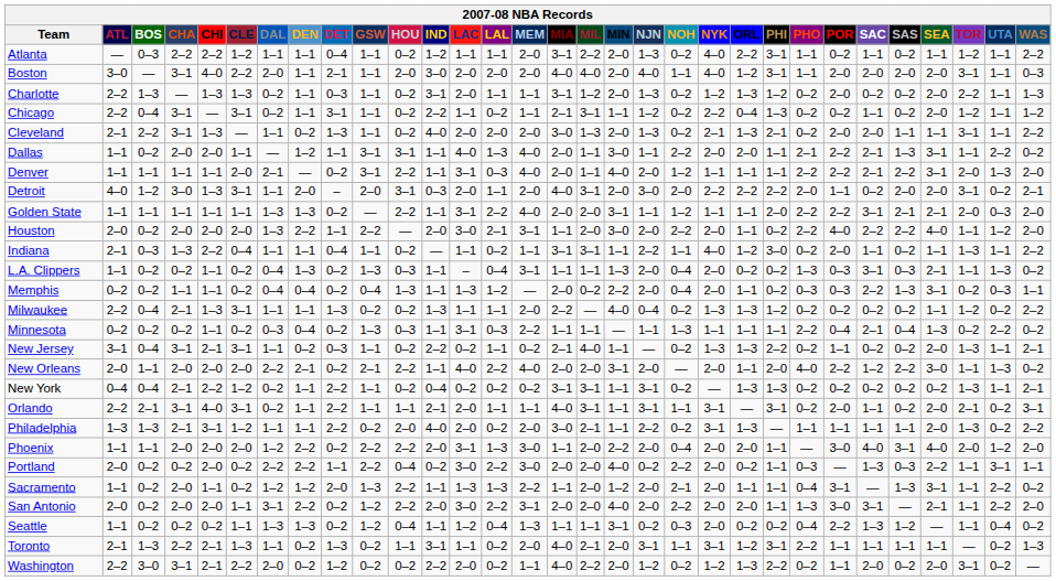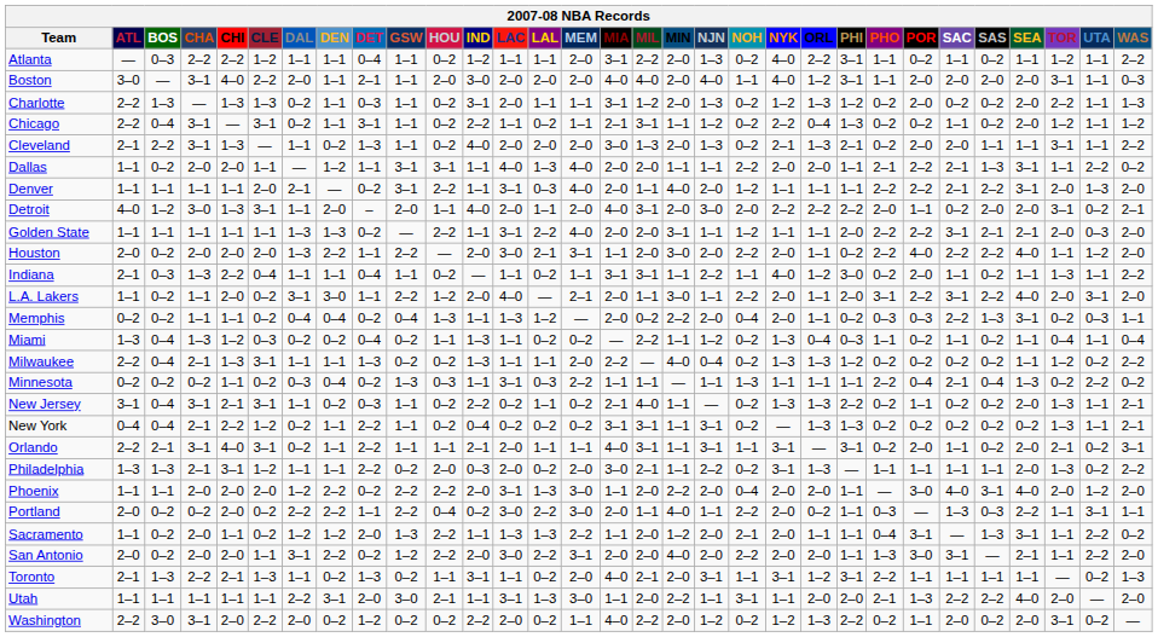 <table class="wikitable" style="font-size:86%; text-align:center;">
 <tr>
 <th colspan=31>2007-08 NBA Records</th>
 </tr>
 <tr>
 <th width=100>Team</th>
 <th style="background:#00004d;color:#C41E3a;width=35">ATL</th>
 <th style="background:#006400;color:#FFFFFF;width=35">BOS</th>
 <th style="background:#253E6A;color:#DF5106;width=35">CHA</th>
 <th style="background:#FF0000;color:#000000;width=35">CHI</th>
 <th style="background:#9F1F32;color:#001D43;width=35">CLE</th>
 <th style="background:#0055BA;color:#898D8F;width=35">DAL</th>
 <th style="background:#4C92CC;color:#FDB827;width=35">DEN</th>
 <th style="background:#006BB7;color:#ED164B;width=35">DET</th>
 <th style="background:#072E63;color:#DC5A34;width=35">GSW</th>
 <th style="background:#D31145;color:#CBD4D8;width=35">HOU</th>
 <th style="background:#000080;color:#FFD700;width=35">IND</th>
 <th style="background:#F9160D;color:#1A2E8B;width=35">LAC</th>
 <th style="background:#800080;color:#FFD700;width=35">LAL</th>
 <th style="background:#00265B;color:#BAD1EB;width=35">MEM</th>
 <th style="background:#000000;color:#8B0000;width=35">MIA</th>
 <th style="background:#00471B;color:#AC1A2F;width=35">MIL</th>
 <th style="background:#044D80;color:#000000;width=35">MIN</th>
 <th style="background:#12305B;color:#C4CED4;width=35">NJN</th>
 <th style="background:#0093B1;color:#FDB827;width=35">NOH</th>
 <th style="background:#0000FF;color:#FF8C00;width=35">NYK</th>
 <th style="background:#0000FF;color:#000000;width=35">ORL</th>
 <th style="background:#000000;color:#BB9754;width=35">PHI</th>
 <th style="background:#800080;color:#FF4500;width=35">PHO</th>
 <th style="background:#000000;color:#FF0000;width=35">POR</th>
 <th style="background:#6846A8;color:#FFFFFF;width=35">SAC</th>
 <th style="background:#000000;color:#C0C0C0;width=35">SAS</th>
 <th style="background:#005831;color:#FFC322;width=35">SEA</th>
 <th style="background:#7436BF;color:#BE0F34;width=35">TOR</th>
 <th style="background:#042A5C;color:#4C8ECC;width=35">UTA</th>
 <th style="background:#044D7D;color:#BC7A44;width=35">WAS</th>
 </tr>
 <tr>
 <td style="text-align:left;"><a href='#'>Atlanta</a></td>
 <td>—</td>
 <td>0–3</td>
 <td>2–2</td>
 <td>2–2</td>
 <td>1–2</td>
 <td>1–1</td>
 <td>1–1</td>
 <td>0–4</td>
 <td>1–1</td>
 <td>0–2</td>
 <td>1–2</td>
 <td>1–1</td>
 <td>1–1</td>
 <td>2–0</td>
 <td>3–1</td>
 <td>2–2</td>
 <td>2–0</td>
 <td>1–3</td>
 <td>0–2</td>
 <td>4–0</td>
 <td>2–2</td>
 <td>3–1</td>
 <td>1–1</td>
 <td>0–2</td>
 <td>1–1</td>
 <td>0–2</td>
 <td>1–1</td>
 <td>1–2</td>
 <td>1–1</td>
 <td>2–2</td>
 </tr>
 <tr>
 <td style="text-align:left;"><a href='#'>Boston</a></td>
 <td>3–0</td>
 <td>—</td>
 <td>3–1</td>
 <td>4–0</td>
 <td>2–2</td>
 <td>2–0</td>
 <td>1–1</td>
 <td>2–1</td>
 <td>1–1</td>
 <td>2–0</td>
 <td>3–0</td>
 <td>2–0</td>
 <td>2–0</td>
 <td>2–0</td>
 <td>4–0</td>
 <td>4–0</td>
 <td>2–0</td>
 <td>4–0</td>
 <td>1–1</td>
 <td>4–0</td>
 <td>1–2</td>
 <td>3–1</td>
 <td>1–1</td>
 <td>2–0</td>
 <td>2–0</td>
 <td>2–0</td>
 <td>2–0</td>
 <td>3–1</td>
 <td>1–1</td>
 <td>0–3</td>
 </tr>
 <tr>
 <td style="text-align:left;"><a href='#'>Charlotte</a></td>
 <td>2–2</td>
 <td>1–3</td>
 <td>—</td>
 <td>1–3</td>
 <td>1–3</td>
 <td>0–2</td>
 <td>1–1</td>
 <td>0–3</td>
 <td>1–1</td>
 <td>0–2</td>
 <td>3–1</td>
 <td>2–0</td>
 <td>1–1</td>
 <td>1–1</td>
 <td>3–1</td>
 <td>1–2</td>
 <td>2–0</td>
 <td>1–3</td>
 <td>0–2</td>
 <td>1–2</td>
 <td>1–3</td>
 <td>1–2</td>
 <td>0–2</td>
 <td>2–0</td>
 <td>0–2</td>
 <td>0–2</td>
 <td>2–0</td>
 <td>2–2</td>
 <td>1–1</td>
 <td>1–3</td>
 </tr>
 <tr>
 <td style="text-align:left;"><a href='#'>Chicago</a></td>
 <td>2–2</td>
 <td>0–4</td>
 <td>3–1</td>
 <td>—</td>
 <td>3–1</td>
 <td>0–2</td>
 <td>1–1</td>
 <td>3–1</td>
 <td>1–1</td>
 <td>0–2</td>
 <td>2–2</td>
 <td>1–1</td>
 <td>0–2</td>
 <td>1–1</td>
 <td>2–1</td>
 <td>3–1</td>
 <td>1–1</td>
 <td>1–2</td>
 <td>0–2</td>
 <td>2–2</td>
 <td>0–4</td>
 <td>1–3</td>
 <td>0–2</td>
 <td>0–2</td>
 <td>1–1</td>
 <td>0–2</td>
 <td>2–0</td>
 <td>1–2</td>
 <td>1–1</td>
 <td>1–2</td>
 </tr>
 <tr>
 <td style="text-align:left;"><a href='#'>Cleveland</a></td>
 <td>2–1</td>
 <td>2–2</td>
 <td>3–1</td>
 <td>1–3</td>
 <td>—</td>
 <td>1–1</td>
 <td>0–2</td>
 <td>1–3</td>
 <td>1–1</td>
 <td>0–2</td>
 <td>4–0</td>
 <td>2–0</td>
 <td>2–0</td>
 <td>2–0</td>
 <td>3–0</td>
 <td>1–3</td>
 <td>2–0</td>
 <td>1–3</td>
 <td>0–2</td>
 <td>2–1</td>
 <td>1–3</td>
 <td>2–1</td>
 <td>0–2</td>
 <td>2–0</td>
 <td>2–0</td>
 <td>1–1</td>
 <td>1–1</td>
 <td>3–1</td>
 <td>1–1</td>
 <td>2–2</td>
 </tr>
 <tr>
 <td style="text-align:left;"><a href='#'>Dallas</a></td>
 <td>1–1</td>
 <td>0–2</td>
 <td>2–0</td>
 <td>2–0</td>
 <td>1–1</td>
 <td>—</td>
 <td>1–2</td>
 <td>1–1</td>
 <td>3–1</td>
 <td>3–1</td>
 <td>1–1</td>
 <td>4–0</td>
 <td>1–3</td>
 <td>4–0</td>
 <td>2–0</td>
+<td>2–0</td>
 <td>1–1</td>
-<td>3–0</td>
 <td>1–1</td>
 <td>2–2</td>
 <td>2–0</td>
 <td>2–0</td>
 <td>1–1</td>
 <td>2–1</td>
 <td>2–2</td>
 <td>2–1</td>
 <td>1–3</td>
 <td>3–1</td>
 <td>1–1</td>
 <td>2–2</td>
 <td>0–2</td>
 </tr>
 <tr>
 <td style="text-align:left;"><a href='#'>Denver</a></td>
 <td>1–1</td>
 <td>1–1</td>
 <td>1–1</td>
 <td>1–1</td>
 <td>2–0</td>
 <td>2–1</td>
 <td>—</td>
 <td>0–2</td>
 <td>3–1</td>
 <td>2–2</td>
 <td>1–1</td>
 <td>3–1</td>
 <td>0–3</td>
 <td>4–0</td>
 <td>2–0</td>
 <td>1–1</td>
 <td>4–0</td>
 <td>2–0</td>
 <td>1–2</td>
 <td>1–1</td>
 <td>1–1</td>
 <td>1–1</td>
 <td>2–2</td>
 <td>2–2</td>
 <td>2–1</td>
 <td>2–2</td>
 <td>3–1</td>
 <td>2–0</td>
 <td>1–3</td>
 <td>2–0</td>
 </tr>
 <tr>
 <td style="text-align:left;"><a href='#'>Detroit</a></td>
 <td>4–0</td>
 <td>1–2</td>
 <td>3–0</td>
 <td>1–3</td>
 <td>3–1</td>
 <td>1–1</td>
 <td>2–0</td>
 <td>–</td>
 <td>2–0</td>
-<td>3–1</td>
-<td>0–3</td>
+<td>1–1</td>
+<td>4–0</td>
 <td>2–0</td>
 <td>1–1</td>
 <td>2–0</td>
 <td>4–0</td>
 <td>3–1</td>
 <td>2–0</td>
 <td>3–0</td>
 <td>2–0</td>
 <td>2–2</td>
 <td>2–2</td>
 <td>2–2</td>
 <td>2–0</td>
 <td>1–1</td>
 <td>0–2</td>
 <td>2–0</td>
 <td>2–0</td>
 <td>3–1</td>
 <td>0–2</td>
 <td>2–1</td>
 </tr>
 <tr>
 <td style="text-align:left;"><a href='#'>Golden State</a></td>
 <td>1–1</td>
 <td>1–1</td>
 <td>1–1</td>
 <td>1–1</td>
 <td>1–1</td>
 <td>1–3</td>
 <td>1–3</td>
 <td>0–2</td>
 <td>—</td>
 <td>2–2</td>
 <td>1–1</td>
 <td>3–1</td>
 <td>2–2</td>
 <td>4–0</td>
 <td>2–0</td>
 <td>2–0</td>
 <td>3–1</td>
 <td>1–1</td>
 <td>1–2</td>
 <td>1–1</td>
 <td>1–1</td>
 <td>2–0</td>
 <td>2–2</td>
 <td>2–2</td>
 <td>3–1</td>
 <td>2–1</td>
 <td>2–1</td>
 <td>2–0</td>
 <td>0–3</td>
 <td>2–0</td>
 </tr>
 <tr>
 <td style="text-align:left;"><a href='#'>Houston</a></td>
 <td>2–0</td>
 <td>0–2</td>
 <td>2–0</td>
 <td>2–0</td>
 <td>2–0</td>
 <td>1–3</td>
 <td>2–2</td>
 <td>1–1</td>
 <td>2–2</td>
 <td>—</td>
 <td>2–0</td>
 <td>3–0</td>
 <td>2–1</td>
 <td>3–1</td>
 <td>1–1</td>
 <td>2–0</td>
 <td>3–0</td>
 <td>2–0</td>
 <td>2–2</td>
 <td>2–0</td>
 <td>1–1</td>
 <td>0–2</td>
 <td>2–2</td>
 <td>4–0</td>
 <td>2–2</td>
 <td>2–2</td>
 <td>4–0</td>
 <td>1–1</td>
 <td>1–2</td>
 <td>2–0</td>
 </tr>
 <tr>
 <td style="text-align:left;"><a href='#'>Indiana</a></td>
 <td>2–1</td>
 <td>0–3</td>
 <td>1–3</td>
 <td>2–2</td>
 <td>0–4</td>
 <td>1–1</td>
 <td>1–1</td>
 <td>0–4</td>
 <td>1–1</td>
 <td>0–2</td>
 <td>—</td>
 <td>1–1</td>
 <td>0–2</td>
 <td>1–1</td>
 <td>3–1</td>
 <td>3–1</td>
 <td>1–1</td>
 <td>2–2</td>
 <td>1–1</td>
 <td>4–0</td>
 <td>1–2</td>
 <td>3–0</td>
 <td>0–2</td>
 <td>2–0</td>
 <td>1–1</td>
 <td>0–2</td>
 <td>1–1</td>
 <td>1–3</td>
 <td>1–1</td>
 <td>2–2</td>
 </tr>
 <tr>
-<td style="text-align:left;"><a href='#'>L.A. Clippers</a></td>
+<td style="text-align:left;"><a href='#'>L.A. Lakers</a></td>
 <td>1–1</td>
 <td>0–2</td>
-<td>0–2</td>
 <td>1–1</td>
-<td>0–2</td>
-<td>0–4</td>
-<td>1–3</td>
-<td>0–2</td>
-<td>1–3</td>
-<td>0–3</td>
-<td>1–1</td>
-<td>–</td>
-<td>0–4</td>
-<td>3–1</td>
-<td>1–1</td>
-<td>1–1</td>
-<td>1–3</td>
-<td>2–0</td>
-<td>0–4</td>
 <td>2–0</td>
 <td>0–2</td>
-<td>0–2</td>
-<td>1–3</td>
-<td>0–3</td>
 <td>3–1</td>
-<td>0–3</td>
+<td>3–0</td>
+<td>1–1</td>
+<td>2–2</td>
+<td>1–2</td>
+<td>2–0</td>
+<td>4–0</td>
+<td>—</td>
 <td>2–1</td>
+<td>2–0</td>
 <td>1–1</td>
-<td>1–3</td>
-<td>0–2</td>
+<td>3–0</td>
+<td>1–1</td>
+<td>2–2</td>
+<td>2–0</td>
+<td>1–1</td>
+<td>2–0</td>
+<td>3–1</td>
+<td>2–2</td>
+<td>3–1</td>
+<td>2–2</td>
+<td>4–0</td>
+<td>2–0</td>
+<td>3–1</td>
+<td>2–0</td>
 </tr>
 <tr>
 <td style="text-align:left;"><a href='#'>Memphis</a></td>
 <td>0–2</td>
 <td>0–2</td>
 <td>1–1</td>
 <td>1–1</td>
 <td>0–2</td>
 <td>0–4</td>
 <td>0–4</td>
 <td>0–2</td>
 <td>0–4</td>
 <td>1–3</td>
 <td>1–1</td>
 <td>1–3</td>
 <td>1–2</td>
 <td>—</td>
 <td>2–0</td>
 <td>0–2</td>
 <td>2–2</td>
 <td>2–0</td>
 <td>0–4</td>
 <td>2–0</td>
 <td>1–1</td>
 <td>0–2</td>
 <td>0–3</td>
 <td>0–3</td>
 <td>2–2</td>
 <td>1–3</td>
 <td>3–1</td>
 <td>0–2</td>
 <td>0–3</td>
 <td>1–1</td>
+</tr>
+<tr>
+<td style="text-align:left;"><a href='#'>Miami</a></td>
+<td>1–3</td>
+<td>0–4</td>
+<td>1–3</td>
+<td>1–2</td>
+<td>0–3</td>
+<td>0–2</td>
+<td>0–2</td>
+<td>0–4</td>
+<td>0–2</td>
+<td>1–1</td>
+<td>1–3</td>
+<td>1–1</td>
+<td>0–2</td>
+<td>0–2</td>
+<td>—</td>
+<td>2–2</td>
+<td>1–1</td>
+<td>1–2</td>
+<td>0–2</td>
+<td>1–3</td>
+<td>0–4</td>
+<td>0–3</td>
+<td>1–1</td>
+<td>0–2</td>
+<td>1–1</td>
+<td>0–2</td>
+<td>1–1</td>
+<td>0–4</td>
+<td>1–1</td>
+<td>0–4</td>
 </tr>
 <tr>
 <td style="text-align:left;"><a href='#'>Milwaukee</a></td>
 <td>2–2</td>
 <td>0–4</td>
 <td>2–1</td>
 <td>1–3</td>
 <td>3–1</td>
 <td>1–1</td>
 <td>1–1</td>
 <td>1–3</td>
 <td>0–2</td>
 <td>0–2</td>
 <td>1–3</td>
 <td>1–1</td>
 <td>1–1</td>
 <td>2–0</td>
 <td>2–2</td>
 <td>—</td>
 <td>4–0</td>
 <td>0–4</td>
 <td>0–2</td>
 <td>1–3</td>
 <td>1–3</td>
 <td>1–2</td>
 <td>0–2</td>
 <td>0–2</td>
 <td>0–2</td>
 <td>0–2</td>
 <td>1–1</td>
 <td>1–2</td>
 <td>0–2</td>
 <td>2–2</td>
 </tr>
 <tr>
 <td style="text-align:left;"><a href='#'>Minnesota</a></td>
 <td>0–2</td>
 <td>0–2</td>
 <td>0–2</td>
 <td>1–1</td>
 <td>0–2</td>
 <td>0–3</td>
 <td>0–4</td>
 <td>0–2</td>
 <td>1–3</td>
 <td>0–3</td>
 <td>1–1</td>
 <td>3–1</td>
 <td>0–3</td>
 <td>2–2</td>
 <td>1–1</td>
 <td>1–1</td>
 <td>—</td>
 <td>1–1</td>
 <td>1–3</td>
 <td>1–1</td>
 <td>1–1</td>
 <td>1–1</td>
 <td>2–2</td>
 <td>0–4</td>
 <td>2–1</td>
 <td>0–4</td>
 <td>1–3</td>
 <td>0–2</td>
 <td>2–2</td>
 <td>0–2</td>
 </tr>
 <tr>
 <td style="text-align:left;"><a href='#'>New Jersey</a></td>
 <td>3–1</td>
 <td>0–4</td>
 <td>3–1</td>
 <td>2–1</td>
 <td>3–1</td>
 <td>1–1</td>
 <td>0–2</td>
 <td>0–3</td>
 <td>1–1</td>
 <td>0–2</td>
 <td>2–2</td>
 <td>0–2</td>
 <td>1–1</td>
 <td>0–2</td>
 <td>2–1</td>
 <td>4–0</td>
 <td>1–1</td>
 <td>—</td>
 <td>0–2</td>
 <td>1–3</td>
 <td>1–3</td>
 <td>2–2</td>
 <td>0–2</td>
 <td>1–1</td>
 <td>0–2</td>
 <td>0–2</td>
 <td>2–0</td>
 <td>1–3</td>
 <td>1–1</td>
 <td>2–1</td>
 </tr>
 <tr>
-<td style="text-align:left;"><a href='#'>New Orleans</a></td>
-<td>2–0</td>
-<td>1–1</td>
-<td>2–0</td>
-<td>2–0</td>
-<td>2–0</td>
-<td>2–2</td>
-<td>2–1</td>
-<td>0–2</td>
-<td>2–1</td>
-<td>2–2</td>
-<td>1–1</td>
-<td>4–0</td>
-<td>2–2</td>
-<td>4–0</td>
-<td>2–0</td>
-<td>2–0</td>
-<td>3–1</td>
-<td>2–0</td>
-<td>—</td>
-<td>2–0</td>
-<td>1–1</td>
-<td>2–0</td>
-<td>4–0</td>
-<td>2–2</td>
-<td>1–2</td>
-<td>2–2</td>
-<td>3–0</td>
-<td>1–1</td>
-<td>1–3</td>
-<td>0–2</td>
-</tr>
-<tr>
 <td style="text-align:left;">New York</td>
 <td>0–4</td>
 <td>0–4</td>
 <td>2–1</td>
 <td>2–2</td>
 <td>1–2</td>
 <td>0–2</td>
 <td>1–1</td>
 <td>2–2</td>
 <td>1–1</td>
 <td>0–2</td>
 <td>0–4</td>
 <td>0–2</td>
 <td>0–2</td>
 <td>0–2</td>
 <td>3–1</td>
 <td>3–1</td>
 <td>1–1</td>
 <td>3–1</td>
 <td>0–2</td>
 <td>—</td>
 <td>1–3</td>
 <td>1–3</td>
 <td>0–2</td>
 <td>0–2</td>
 <td>0–2</td>
 <td>0–2</td>
 <td>0–2</td>
 <td>1–3</td>
 <td>1–1</td>
 <td>2–1</td>
 </tr>
 <tr>
 <td style="text-align:left;"><a href='#'>Orlando</a></td>
 <td>2–2</td>
 <td>2–1</td>
 <td>3–1</td>
 <td>4–0</td>
 <td>3–1</td>
 <td>0–2</td>
 <td>1–1</td>
 <td>2–2</td>
 <td>1–1</td>
 <td>1–1</td>
 <td>2–1</td>
 <td>2–0</td>
 <td>1–1</td>
 <td>1–1</td>
 <td>4–0</td>
 <td>3–1</td>
 <td>1–1</td>
 <td>3–1</td>
 <td>1–1</td>
 <td>3–1</td>
 <td>—</td>
 <td>3–1</td>
 <td>0–2</td>
 <td>2–0</td>
 <td>1–1</td>
 <td>0–2</td>
 <td>2–0</td>
 <td>2–1</td>
 <td>0–2</td>
 <td>3–1</td>
 </tr>
 <tr>
 <td style="text-align:left;"><a href='#'>Philadelphia</a></td>
 <td>1–3</td>
 <td>1–3</td>
 <td>2–1</td>
 <td>3–1</td>
 <td>1–2</td>
 <td>1–1</td>
 <td>1–1</td>
 <td>2–2</td>
 <td>0–2</td>
 <td>2–0</td>
-<td>4–0</td>
+<td>0–3</td>
 <td>2–0</td>
 <td>0–2</td>
 <td>2–0</td>
 <td>3–0</td>
 <td>2–1</td>
 <td>1–1</td>
 <td>2–2</td>
 <td>0–2</td>
 <td>3–1</td>
 <td>1–3</td>
 <td>—</td>
 <td>1–1</td>
 <td>1–1</td>
 <td>1–1</td>
 <td>1–1</td>
 <td>2–0</td>
 <td>1–3</td>
 <td>0–2</td>
 <td>2–2</td>
 </tr>
 <tr>
 <td style="text-align:left;"><a href='#'>Phoenix</a></td>
 <td>1–1</td>
 <td>1–1</td>
 <td>2–0</td>
 <td>2–0</td>
 <td>2–0</td>
 <td>1–2</td>
 <td>2–2</td>
 <td>0–2</td>
 <td>2–2</td>
 <td>2–2</td>
 <td>2–0</td>
 <td>3–1</td>
 <td>1–3</td>
 <td>3–0</td>
 <td>1–1</td>
 <td>2–0</td>
 <td>2–2</td>
 <td>2–0</td>
 <td>0–4</td>
 <td>2–0</td>
 <td>2–0</td>
 <td>1–1</td>
 <td>—</td>
 <td>3–0</td>
 <td>4–0</td>
 <td>3–1</td>
 <td>4–0</td>
 <td>2–0</td>
 <td>1–2</td>
 <td>2–0</td>
 </tr>
 <tr>
 <td style="text-align:left;"><a href='#'>Portland</a></td>
 <td>2–0</td>
 <td>0–2</td>
 <td>0–2</td>
 <td>2–0</td>
 <td>0–2</td>
 <td>2–2</td>
 <td>2–2</td>
 <td>1–1</td>
 <td>2–2</td>
 <td>0–4</td>
 <td>0–2</td>
 <td>3–0</td>
 <td>2–2</td>
 <td>3–0</td>
 <td>2–0</td>
-<td>2–0</td>
+<td>1–1</td>
 <td>4–0</td>
-<td>0–2</td>
+<td>1–1</td>
 <td>2–2</td>
 <td>2–0</td>
 <td>0–2</td>
 <td>1–1</td>
 <td>0–3</td>
 <td>—</td>
 <td>1–3</td>
 <td>0–3</td>
 <td>2–2</td>
 <td>1–1</td>
 <td>3–1</td>
 <td>1–1</td>
 </tr>
 <tr>
 <td style="text-align:left;"><a href='#'>Sacramento</a></td>
 <td>1–1</td>
 <td>0–2</td>
 <td>2–0</td>
 <td>1–1</td>
 <td>0–2</td>
 <td>1–2</td>
 <td>1–2</td>
 <td>2–0</td>
 <td>1–3</td>
 <td>2–2</td>
 <td>1–1</td>
 <td>1–3</td>
 <td>1–3</td>
 <td>2–2</td>
 <td>1–1</td>
 <td>2–0</td>
 <td>1–2</td>
 <td>2–0</td>
 <td>2–1</td>
 <td>2–0</td>
 <td>1–1</td>
 <td>1–1</td>
 <td>0–4</td>
 <td>3–1</td>
 <td>—</td>
 <td>1–3</td>
 <td>3–1</td>
 <td>1–1</td>
 <td>2–2</td>
 <td>0–2</td>
 </tr>
 <tr>
 <td style="text-align:left;"><a href='#'>San Antonio</a></td>
 <td>2–0</td>
 <td>0–2</td>
 <td>2–0</td>
 <td>2–0</td>
 <td>1–1</td>
 <td>3–1</td>
 <td>2–2</td>
 <td>0–2</td>
 <td>1–2</td>
 <td>2–2</td>
 <td>2–0</td>
 <td>3–0</td>
 <td>2–2</td>
 <td>3–1</td>
 <td>2–0</td>
 <td>2–0</td>
 <td>4–0</td>
 <td>2–0</td>
 <td>2–2</td>
 <td>2–0</td>
 <td>2–0</td>
 <td>1–1</td>
 <td>1–3</td>
 <td>3–0</td>
 <td>3–1</td>
 <td>—</td>
 <td>2–1</td>
 <td>1–1</td>
 <td>2–2</td>
 <td>2–0</td>
 </tr>
 <tr>
-<td style="text-align:left;"><a href='#'>Seattle</a></td>
-<td>1–1</td>
-<td>0–2</td>
-<td>0–2</td>
-<td>0–2</td>
-<td>1–1</td>
-<td>1–3</td>
-<td>1–3</td>
-<td>0–2</td>
-<td>1–2</td>
-<td>0–4</td>
-<td>1–1</td>
-<td>1–2</td>
-<td>0–4</td>
-<td>1–3</td>
-<td>1–1</td>
-<td>1–1</td>
-<td>3–1</td>
-<td>0–2</td>
-<td>0–3</td>
-<td>2–0</td>
-<td>0–2</td>
-<td>0–2</td>
-<td>0–4</td>
-<td>2–2</td>
-<td>1–3</td>
-<td>1–2</td>
-<td>—</td>
-<td>1–1</td>
-<td>0–4</td>
-<td>0–2</td>
-</tr>
-<tr>
 <td style="text-align:left;"><a href='#'>Toronto</a></td>
 <td>2–1</td>
 <td>1–3</td>
 <td>2–2</td>
 <td>2–1</td>
 <td>1–3</td>
 <td>1–1</td>
 <td>0–2</td>
 <td>1–3</td>
 <td>0–2</td>
 <td>1–1</td>
 <td>3–1</td>
 <td>1–1</td>
 <td>0–2</td>
 <td>2–0</td>
 <td>4–0</td>
 <td>2–1</td>
 <td>2–0</td>
 <td>3–1</td>
 <td>1–1</td>
 <td>3–1</td>
 <td>1–2</td>
 <td>3–1</td>
 <td>2–2</td>
 <td>1–1</td>
 <td>1–1</td>
 <td>1–1</td>
 <td>1–1</td>
 <td>—</td>
 <td>0–2</td>
 <td>1–3</td>
 </tr>
 <tr>
+<td style="text-align:left;"><a href='#'>Utah</a></td>
+<td>1–1</td>
+<td>1–1</td>
+<td>1–1</td>
+<td>1–1</td>
+<td>1–1</td>
+<td>2–2</td>
+<td>3–1</td>
+<td>2–0</td>
+<td>3–0</td>
+<td>2–1</td>
+<td>1–1</td>
+<td>3–1</td>
+<td>1–3</td>
+<td>3–0</td>
+<td>1–1</td>
+<td>2–0</td>
+<td>2–2</td>
+<td>1–1</td>
+<td>3–1</td>
+<td>1–1</td>
+<td>2–0</td>
+<td>2–0</td>
+<td>2–1</td>
+<td>1–3</td>
+<td>2–2</td>
+<td>2–2</td>
+<td>4–0</td>
+<td>2–0</td>
+<td>—</td>
+<td>2–0</td>
+</tr>
+<tr>
 <td style="text-align:left;"><a href='#'>Washington</a></td>
 <td>2–2</td>
 <td>3–0</td>
 <td>3–1</td>
-<td>2–1</td>
+<td>2–0</td>
 <td>2–2</td>
 <td>2–0</td>
 <td>0–2</td>
 <td>1–2</td>
 <td>0–2</td>
 <td>0–2</td>
 <td>2–2</td>
 <td>2–0</td>
 <td>0–2</td>
 <td>1–1</td>
 <td>4–0</td>
 <td>2–2</td>
 <td>2–0</td>
 <td>1–2</td>
 <td>0–2</td>
 <td>1–2</td>
 <td>1–3</td>
 <td>2–2</td>
 <td>0–2</td>
 <td>1–1</td>
 <td>2–0</td>
 <td>0–2</td>
 <td>2–0</td>
 <td>3–1</td>
 <td>0–2</td>
 <td>—</td>
 </tr>
 </table>
